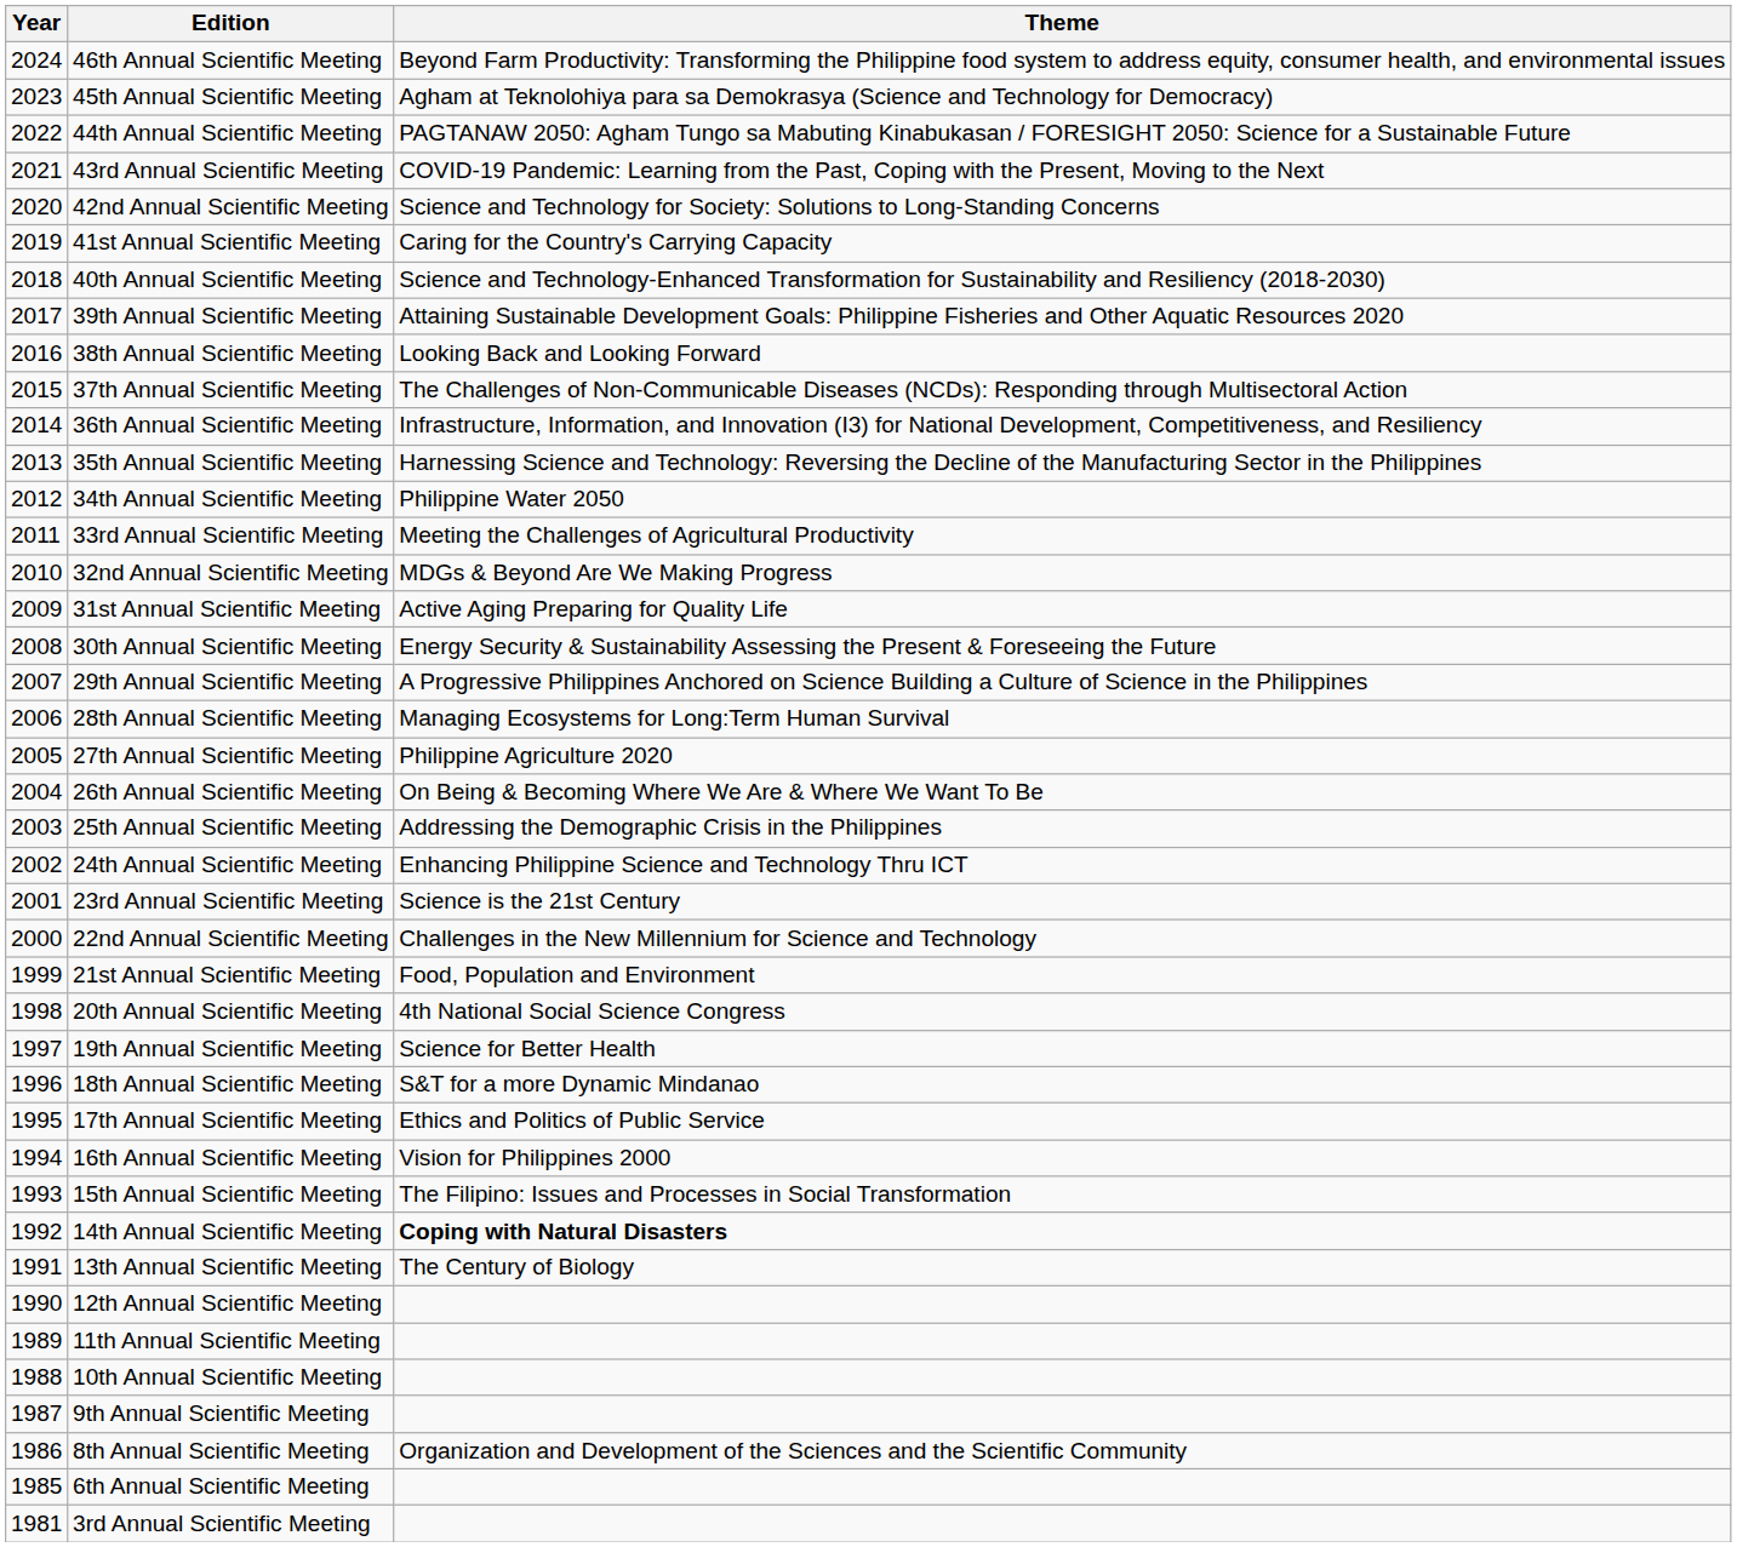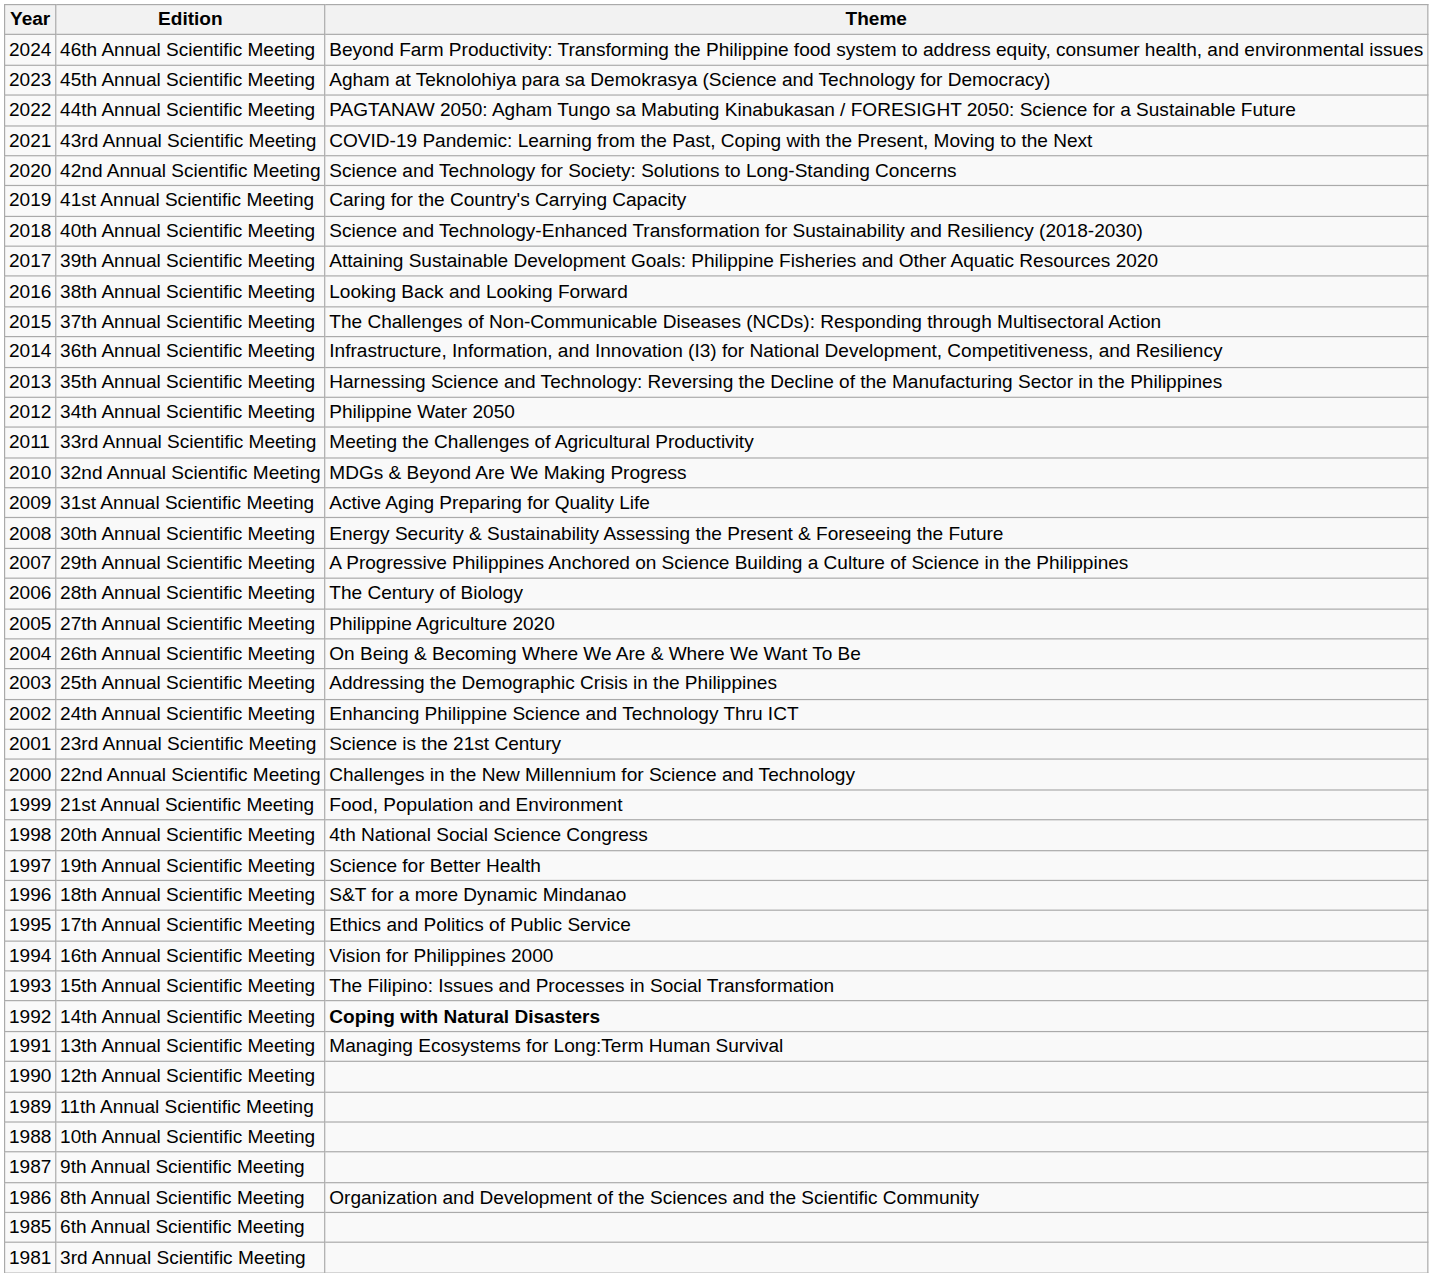 <table class="wikitable sortable">
 <tr>
 <th>Year </th>
 <th>Edition</th>
 <th>Theme</th>
 </tr>
 <tr>
 <td>2024</td>
 <td>46th Annual Scientific Meeting</td>
 <td>Beyond Farm Productivity: Transforming the Philippine food system to address equity, consumer health, and environmental issues</td>
 </tr>
 <tr>
 <td>2023</td>
 <td>45th Annual Scientific Meeting</td>
 <td>Agham at Teknolohiya para sa Demokrasya (Science and Technology for Democracy)</td>
 </tr>
 <tr>
 <td>2022</td>
 <td>44th Annual Scientific Meeting</td>
 <td>PAGTANAW 2050: Agham Tungo sa Mabuting Kinabukasan / FORESIGHT 2050: Science for a Sustainable Future</td>
 </tr>
 <tr>
 <td>2021</td>
 <td>43rd Annual Scientific Meeting</td>
 <td>COVID-19 Pandemic: Learning from the Past, Coping with the Present, Moving to the Next</td>
 </tr>
 <tr>
 <td>2020</td>
 <td>42nd Annual Scientific Meeting</td>
 <td>Science and Technology for Society: Solutions to Long-Standing Concerns</td>
 </tr>
 <tr>
 <td>2019</td>
 <td>41st Annual Scientific Meeting</td>
 <td>Caring for the Country's Carrying Capacity</td>
 </tr>
 <tr>
 <td>2018</td>
 <td>40th Annual Scientific Meeting</td>
 <td>Science and Technology-Enhanced Transformation for Sustainability and Resiliency (2018-2030)</td>
 </tr>
 <tr>
 <td>2017</td>
 <td>39th Annual Scientific Meeting</td>
 <td>Attaining Sustainable Development Goals: Philippine Fisheries and Other Aquatic Resources 2020</td>
 </tr>
 <tr>
 <td>2016</td>
 <td>38th Annual Scientific Meeting</td>
 <td>Looking Back and Looking Forward</td>
 </tr>
 <tr>
 <td>2015</td>
 <td>37th Annual Scientific Meeting</td>
 <td>The Challenges of Non-Communicable Diseases (NCDs): Responding through Multisectoral Action</td>
 </tr>
 <tr>
 <td>2014</td>
 <td>36th Annual Scientific Meeting </td>
 <td>Infrastructure, Information, and Innovation (I3) for National Development, Competitiveness, and Resiliency</td>
 </tr>
 <tr>
 <td>2013</td>
 <td>35th Annual Scientific Meeting</td>
 <td>Harnessing Science and Technology: Reversing the Decline of the Manufacturing Sector in the Philippines</td>
 </tr>
 <tr>
 <td>2012</td>
 <td>34th Annual Scientific Meeting</td>
 <td>Philippine Water 2050</td>
 </tr>
 <tr>
 <td>2011</td>
 <td>33rd Annual Scientific Meeting</td>
 <td>Meeting the Challenges of Agricultural Productivity</td>
 </tr>
 <tr>
 <td>2010</td>
 <td>32nd Annual Scientific Meeting</td>
 <td>MDGs & Beyond Are We Making Progress</td>
 </tr>
 <tr>
 <td>2009</td>
 <td>31st Annual Scientific Meeting</td>
 <td>Active Aging Preparing for Quality Life</td>
 </tr>
 <tr>
 <td>2008</td>
 <td>30th Annual Scientific Meeting</td>
 <td>Energy Security & Sustainability Assessing the Present & Foreseeing the Future</td>
 </tr>
 <tr>
 <td>2007</td>
 <td>29th Annual Scientific Meeting</td>
 <td>A Progressive Philippines Anchored on Science Building a Culture of Science in the Philippines</td>
 </tr>
 <tr>
 <td>2006</td>
 <td>28th Annual Scientific Meeting</td>
-<td>Managing Ecosystems for Long:Term Human Survival</td>
+<td>The Century of Biology</td>
 </tr>
 <tr>
 <td>2005</td>
 <td>27th Annual Scientific Meeting</td>
 <td>Philippine Agriculture 2020</td>
 </tr>
 <tr>
 <td>2004</td>
 <td>26th Annual Scientific Meeting</td>
 <td>On Being & Becoming Where We Are & Where We Want To Be</td>
 </tr>
 <tr>
 <td>2003</td>
 <td>25th Annual Scientific Meeting</td>
 <td>Addressing the Demographic Crisis in the Philippines</td>
 </tr>
 <tr>
 <td>2002</td>
 <td>24th Annual Scientific Meeting</td>
 <td>Enhancing Philippine Science and Technology Thru ICT</td>
 </tr>
 <tr>
 <td>2001</td>
 <td>23rd Annual Scientific Meeting</td>
 <td>Science is the 21st Century</td>
 </tr>
 <tr>
 <td>2000</td>
 <td>22nd Annual Scientific Meeting</td>
 <td>Challenges in the New Millennium for Science and Technology</td>
 </tr>
 <tr>
 <td>1999</td>
 <td>21st Annual Scientific Meeting</td>
 <td>Food, Population and Environment</td>
 </tr>
 <tr>
 <td>1998</td>
 <td>20th Annual Scientific Meeting</td>
 <td>4th National Social Science Congress</td>
 </tr>
 <tr>
 <td>1997</td>
 <td>19th Annual Scientific Meeting</td>
 <td>Science for Better Health</td>
 </tr>
 <tr>
 <td>1996</td>
 <td>18th Annual Scientific Meeting</td>
 <td>S&T for a more Dynamic Mindanao</td>
 </tr>
 <tr>
 <td>1995</td>
 <td>17th Annual Scientific Meeting</td>
 <td>Ethics and Politics of Public Service</td>
 </tr>
 <tr>
 <td>1994</td>
 <td>16th Annual Scientific Meeting</td>
 <td>Vision for Philippines 2000</td>
 </tr>
 <tr>
 <td>1993</td>
 <td>15th Annual Scientific Meeting</td>
 <td>The Filipino: Issues and Processes in Social Transformation</td>
 </tr>
 <tr>
 <td>1992</td>
 <td>14th Annual Scientific Meeting</td>
 <td><strong>Coping with Natural Disasters</strong></td>
 </tr>
 <tr>
 <td>1991</td>
 <td>13th Annual Scientific Meeting</td>
-<td>The Century of Biology</td>
+<td>Managing Ecosystems for Long:Term Human Survival</td>
 </tr>
 <tr>
 <td>1990</td>
 <td>12th Annual Scientific Meeting</td>
 <td></td>
 </tr>
 <tr>
 <td>1989</td>
 <td>11th Annual Scientific Meeting</td>
 <td></td>
 </tr>
 <tr>
 <td>1988</td>
 <td>10th Annual Scientific Meeting</td>
 <td></td>
 </tr>
 <tr>
 <td>1987</td>
 <td>9th Annual Scientific Meeting</td>
 <td></td>
 </tr>
 <tr>
 <td>1986</td>
 <td>8th Annual Scientific Meeting</td>
 <td>Organization and Development of the Sciences and the Scientific Community</td>
 </tr>
 <tr>
 <td>1985</td>
 <td>6th Annual Scientific Meeting</td>
 <td></td>
 </tr>
 <tr>
 <td>1981</td>
 <td>3rd Annual Scientific Meeting</td>
 <td></td>
 </tr>
 </table>
